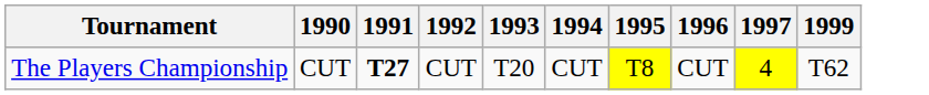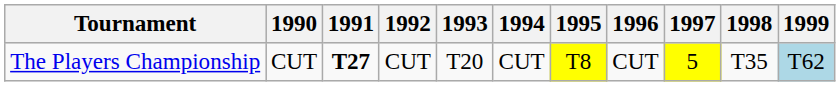 <table class="wikitable" style="font-size:95%;text-align:center;">
 <tr>
 <th>Tournament</th>
 <th>1990</th>
 <th>1991</th>
 <th>1992</th>
 <th>1993</th>
 <th>1994</th>
 <th>1995</th>
 <th>1996</th>
 <th>1997</th>
+<th>1998</th>
 <th>1999</th>
 </tr>
 <tr>
 <td align=left><a href='#'>The Players Championship</a></td>
 <td>CUT</td>
 <td><strong>T27</strong></td>
 <td>CUT</td>
 <td>T20</td>
 <td>CUT</td>
 <td style="background:yellow;">T8</td>
 <td>CUT</td>
-<td style="background:yellow;">4</td>
-<td>T62</td>
+<td style="background:yellow;">5</td>
+<td>T35</td>
+<td style="background: lightblue;">T62</td>
 </tr>
 </table>
